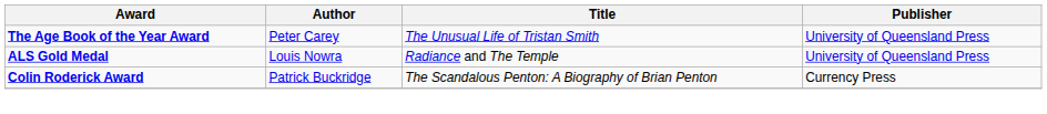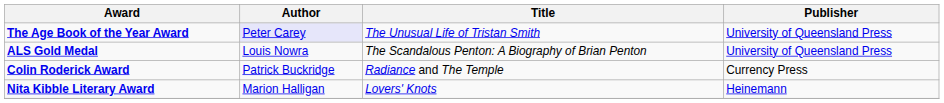 <table class="wikitable" width=100%>
 <tr>
 <th>Award</th>
 <th>Author</th>
 <th>Title</th>
 <th>Publisher</th>
 </tr>
 <tr>
 <td><strong><a href='#'>The Age Book of the Year Award</a></strong></td>
-<td><a href='#'>Peter Carey</a></td>
+<td style="background: lavender;"><a href='#'>Peter Carey</a></td>
 <td><em><a href='#'>The Unusual Life of Tristan Smith</a></em></td>
 <td><a href='#'>University of Queensland Press</a></td>
 </tr>
 <tr>
 <td><strong><a href='#'>ALS Gold Medal</a></strong></td>
 <td><a href='#'>Louis Nowra</a></td>
-<td><em><a href='#'>Radiance</a></em> and <em>The Temple</em></td>
+<td><em>The Scandalous Penton: A Biography of Brian Penton</em></td>
 <td><a href='#'>University of Queensland Press</a></td>
 </tr>
 <tr>
 <td><strong><a href='#'>Colin Roderick Award</a></strong></td>
 <td><a href='#'>Patrick Buckridge</a></td>
-<td><em>The Scandalous Penton: A Biography of Brian Penton</em></td>
+<td><em><a href='#'>Radiance</a></em> and <em>The Temple</em></td>
 <td>Currency Press</td>
+</tr>
+<tr>
+<td><strong><a href='#'>Nita Kibble Literary Award</a></strong></td>
+<td><a href='#'>Marion Halligan</a></td>
+<td><em><a href='#'>Lovers' Knots</a></em></td>
+<td><a href='#'>Heinemann</a></td>
 </tr>
 <tr>
 </tr>
 </table>
